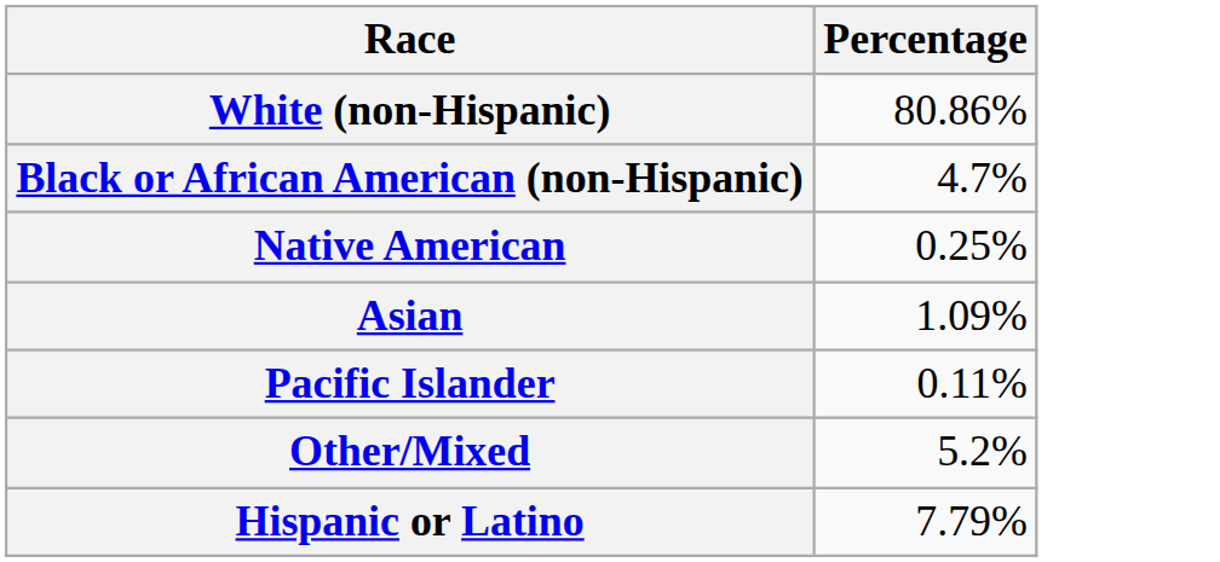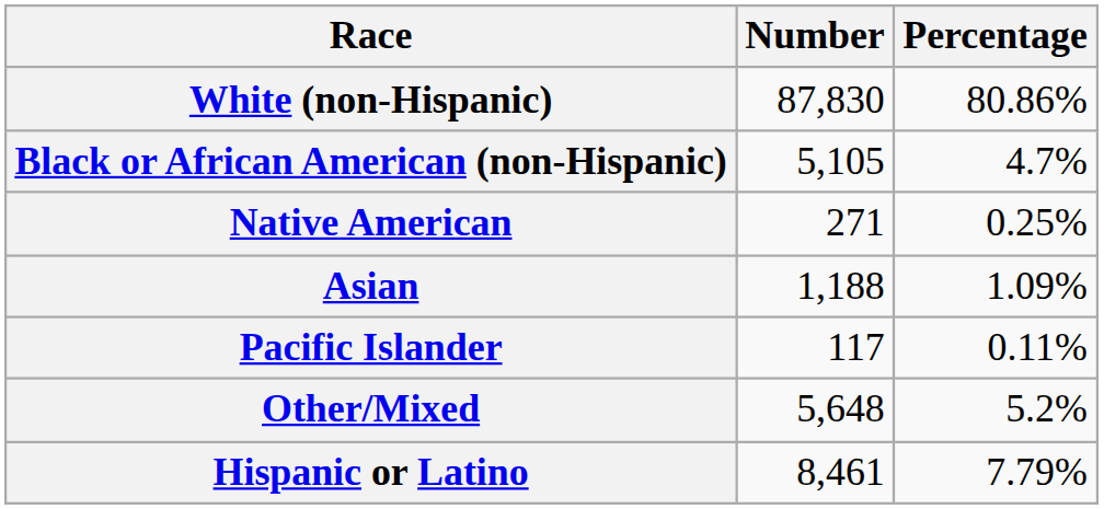 <table class="wikitable" style="text-align:right">
 <tr>
 <th scope="col">Race</th>
+<th scope="col">Number</th>
 <th scope="col">Percentage</th>
 </tr>
 <tr>
 <th scope="row"><a href='#'>White</a> (non-Hispanic)</th>
+<td>87,830</td>
 <td>80.86%</td>
 </tr>
 <tr>
 <th scope="row"><a href='#'>Black or African American</a> (non-Hispanic)</th>
+<td>5,105</td>
 <td>4.7%</td>
 </tr>
 <tr>
 <th scope="row"><a href='#'>Native American</a></th>
+<td>271</td>
 <td>0.25%</td>
 </tr>
 <tr>
 <th scope="row"><a href='#'>Asian</a></th>
+<td>1,188</td>
 <td>1.09%</td>
 </tr>
 <tr>
 <th scope="row"><a href='#'>Pacific Islander</a></th>
+<td>117</td>
 <td>0.11%</td>
 </tr>
 <tr>
 <th scope="row"><a href='#'>Other/Mixed</a></th>
+<td>5,648</td>
 <td>5.2%</td>
 </tr>
 <tr>
 <th scope="row"><a href='#'>Hispanic</a> or <a href='#'>Latino</a></th>
+<td>8,461</td>
 <td>7.79%</td>
 </tr>
 </table>
